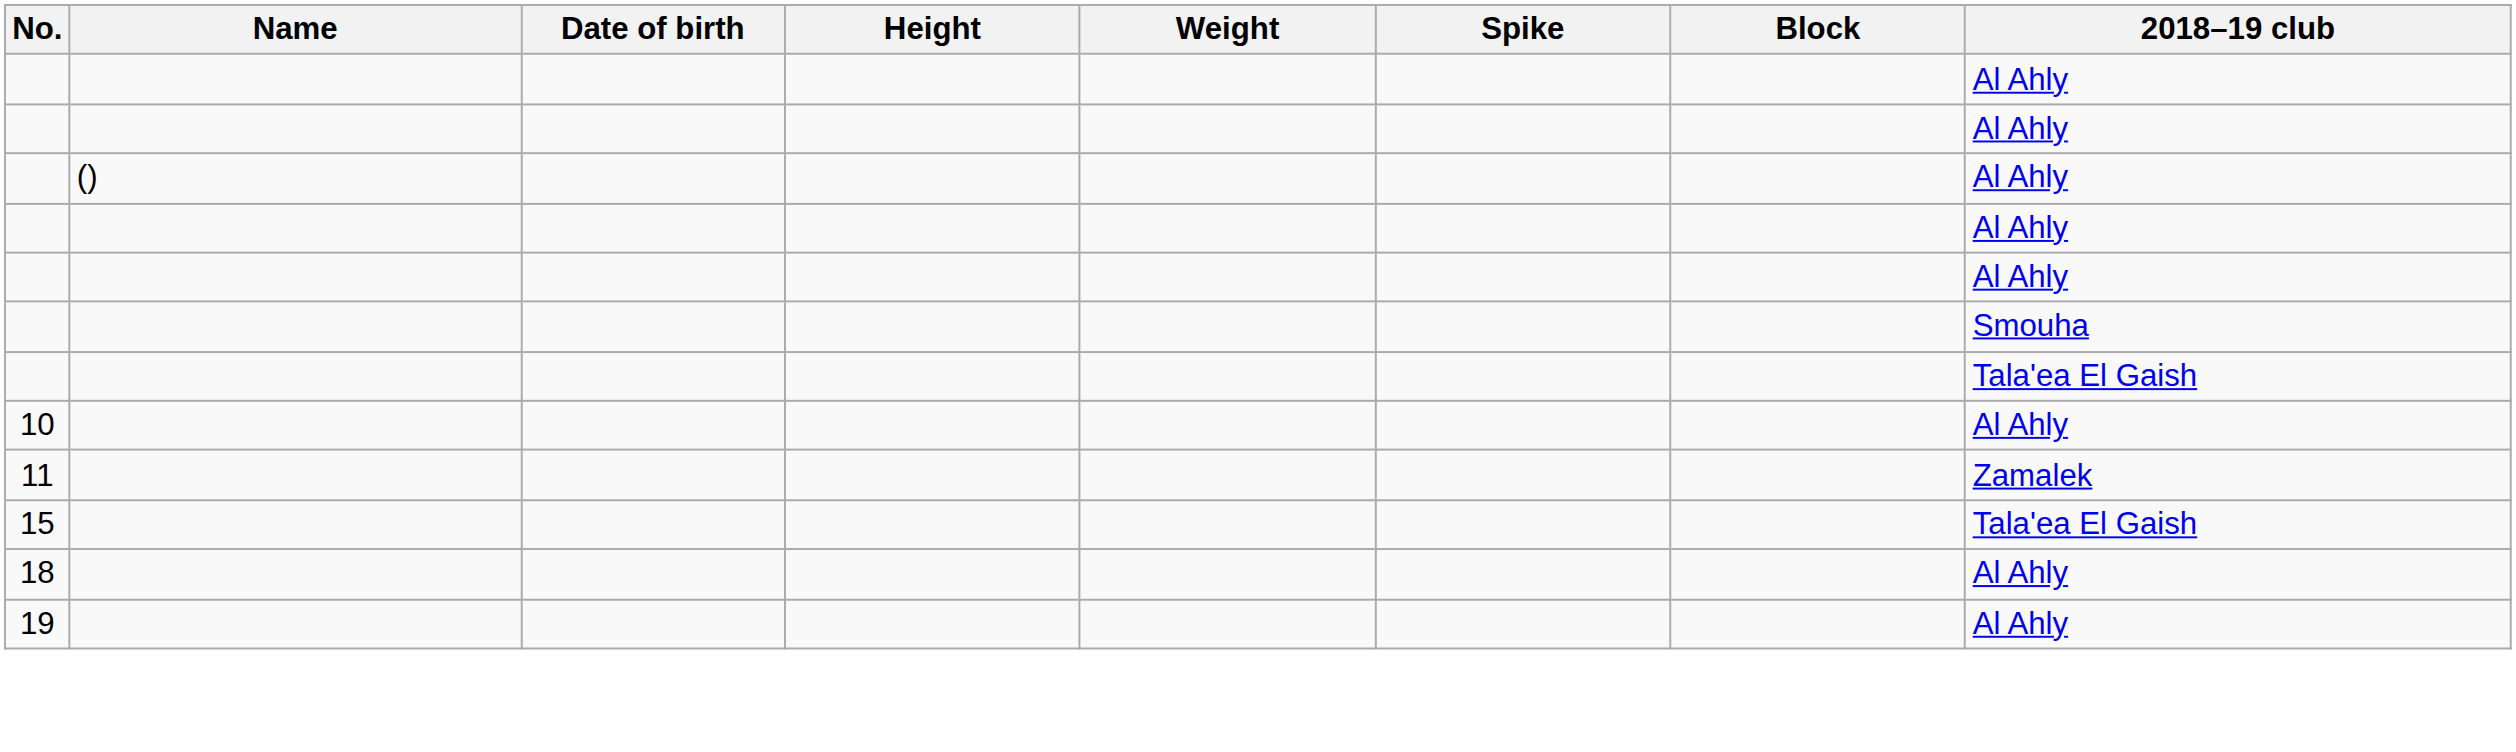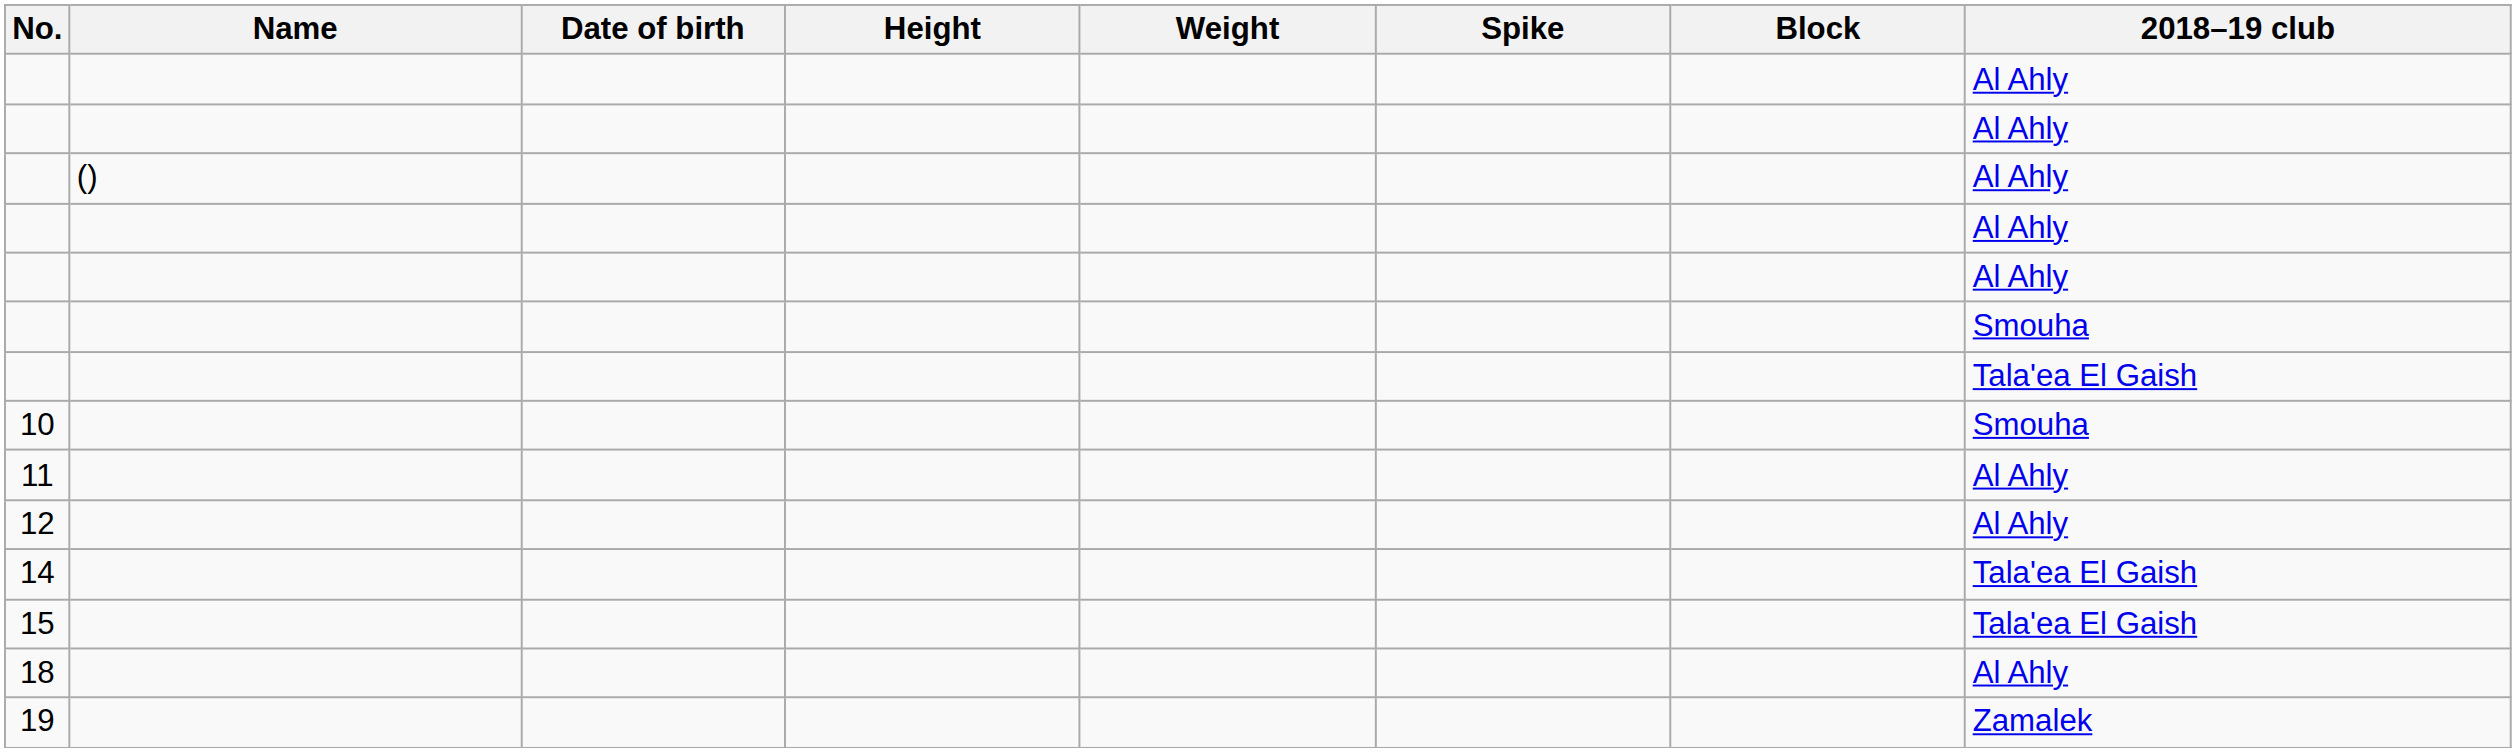 <table class="wikitable sortable" style="font-size:100%; text-align:center">
 <tr>
 <th>No.</th>
 <th style="width:14em">Name</th>
 <th style="width:8em">Date of birth</th>
 <th style="width:9em">Height</th>
 <th style="width:9em">Weight</th>
 <th style="width:9em">Spike</th>
 <th style="width:9em">Block</th>
 <th style="width:17em">2018–19 club</th>
 </tr>
 <tr>
 <td></td>
 <td align=left></td>
 <td align=right></td>
 <td></td>
 <td></td>
 <td></td>
 <td></td>
 <td align=left> <a href='#'>Al Ahly</a></td>
 </tr>
 <tr>
 <td></td>
 <td align=left></td>
 <td align=right></td>
 <td></td>
 <td></td>
 <td></td>
 <td></td>
 <td align=left> <a href='#'>Al Ahly</a></td>
 </tr>
 <tr>
 <td></td>
 <td align=left> ()</td>
 <td align=right></td>
 <td></td>
 <td></td>
 <td></td>
 <td></td>
 <td align=left> <a href='#'>Al Ahly</a></td>
 </tr>
 <tr>
 <td></td>
 <td align=left></td>
 <td align=right></td>
 <td></td>
 <td></td>
 <td></td>
 <td></td>
 <td align=left> <a href='#'>Al Ahly</a></td>
 </tr>
 <tr>
 <td></td>
 <td align=left></td>
 <td align=right></td>
 <td></td>
 <td></td>
 <td></td>
 <td></td>
 <td align=left> <a href='#'>Al Ahly</a></td>
 </tr>
 <tr>
 <td></td>
 <td align=left></td>
 <td align=right></td>
 <td></td>
 <td></td>
 <td></td>
 <td></td>
 <td align=left> <a href='#'>Smouha</a></td>
 </tr>
 <tr>
 <td></td>
 <td align=left></td>
 <td align=right></td>
 <td></td>
 <td></td>
 <td></td>
 <td></td>
 <td align=left> <a href='#'>Tala'ea El Gaish</a></td>
 </tr>
 <tr>
 <td>10</td>
 <td align=left></td>
 <td align=right></td>
 <td></td>
 <td></td>
 <td></td>
 <td></td>
-<td align=left> <a href='#'>Al Ahly</a></td>
+<td align=left> <a href='#'>Smouha</a></td>
 </tr>
 <tr>
 <td>11</td>
 <td align=left></td>
 <td align=right></td>
 <td></td>
 <td></td>
 <td></td>
 <td></td>
-<td align=left> <a href='#'>Zamalek</a></td>
+<td align=left> <a href='#'>Al Ahly</a></td>
+</tr>
+<tr>
+<td>12</td>
+<td align=left></td>
+<td align=right></td>
+<td></td>
+<td></td>
+<td></td>
+<td></td>
+<td align=left> <a href='#'>Al Ahly</a></td>
+</tr>
+<tr>
+<td>14</td>
+<td align=left></td>
+<td align=right></td>
+<td></td>
+<td></td>
+<td></td>
+<td></td>
+<td align=left> <a href='#'>Tala'ea El Gaish</a></td>
 </tr>
 <tr>
 <td>15</td>
 <td align=left></td>
 <td align=right></td>
 <td></td>
 <td></td>
 <td></td>
 <td></td>
 <td align=left> <a href='#'>Tala'ea El Gaish</a></td>
 </tr>
 <tr>
 <td>18</td>
 <td align=left></td>
 <td align=right></td>
 <td></td>
 <td></td>
 <td></td>
 <td></td>
 <td align=left> <a href='#'>Al Ahly</a></td>
 </tr>
 <tr>
 <td>19</td>
 <td align=left></td>
 <td align=right></td>
 <td></td>
 <td></td>
 <td></td>
 <td></td>
-<td align=left> <a href='#'>Al Ahly</a></td>
+<td align=left> <a href='#'>Zamalek</a></td>
 </tr>
 </table>
